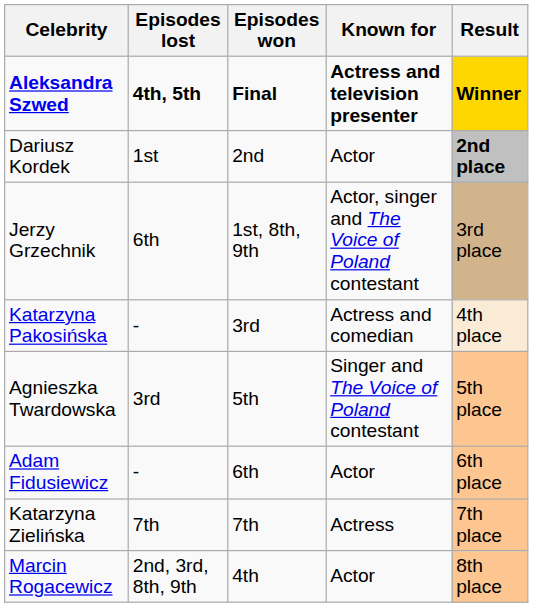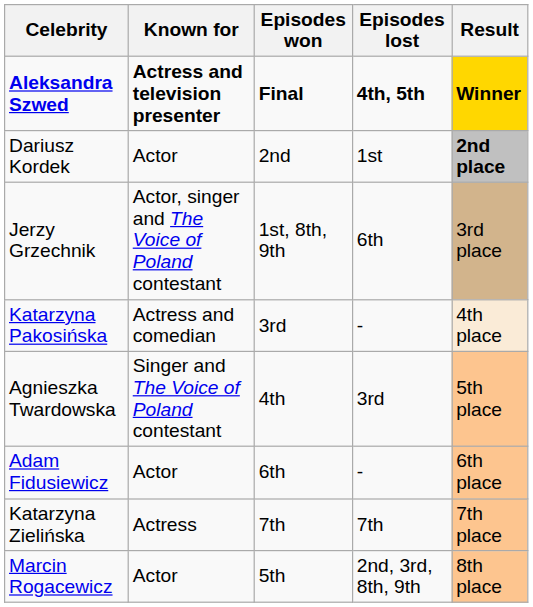 <table class="wikitable" style="font-size:100%; width:70%;">
 <tr>
 <th>Celebrity</th>
+<th>Known for</th>
+<th>Episodes won</th>
 <th>Episodes lost</th>
-<th>Episodes won</th>
-<th>Known for</th>
 <th>Result</th>
 </tr>
 <tr>
 <td><strong><a href='#'>Aleksandra Szwed</a></strong></td>
+<td><strong>Actress and television presenter</strong></td>
+<td><strong>Final</strong></td>
 <td><strong>4th, 5th</strong></td>
-<td><strong>Final</strong></td>
-<td><strong>Actress and television presenter</strong></td>
 <td bgcolor=gold><strong>Winner</strong></td>
 </tr>
 <tr>
 <td>Dariusz Kordek</td>
+<td>Actor</td>
+<td>2nd</td>
 <td>1st</td>
-<td>2nd</td>
-<td>Actor</td>
 <td bgcolor=silver><strong>2nd place</strong></td>
 </tr>
 <tr>
 <td>Jerzy Grzechnik</td>
+<td>Actor, singer and <em><a href='#'>The Voice of Poland</a></em> contestant</td>
+<td>1st, 8th, 9th</td>
 <td>6th</td>
-<td>1st, 8th, 9th</td>
-<td>Actor, singer and <em><a href='#'>The Voice of Poland</a></em> contestant</td>
 <td bgcolor=tan>3rd place</td>
 </tr>
 <tr>
 <td><a href='#'>Katarzyna Pakosińska</a></td>
+<td>Actress and comedian</td>
+<td>3rd</td>
 <td>-</td>
-<td>3rd</td>
-<td>Actress and comedian</td>
 <td bgcolor=antiquewhite>4th place</td>
 </tr>
 <tr>
 <td>Agnieszka Twardowska</td>
+<td>Singer and <em><a href='#'>The Voice of Poland</a></em> contestant</td>
+<td>4th</td>
 <td>3rd</td>
-<td>5th</td>
-<td>Singer and <em><a href='#'>The Voice of Poland</a></em> contestant</td>
 <td style="background:#fdc58f;">5th place</td>
 </tr>
 <tr>
 <td><a href='#'>Adam Fidusiewicz</a></td>
+<td>Actor</td>
+<td>6th</td>
 <td>-</td>
-<td>6th</td>
-<td>Actor</td>
 <td style="background:#fdc58f;">6th place</td>
 </tr>
 <tr>
 <td>Katarzyna Zielińska</td>
+<td>Actress</td>
 <td>7th</td>
 <td>7th</td>
-<td>Actress</td>
 <td style="background:#fdc58f;">7th place</td>
 </tr>
 <tr>
 <td><a href='#'>Marcin Rogacewicz</a></td>
+<td>Actor</td>
+<td>5th</td>
 <td>2nd, 3rd, 8th, 9th</td>
-<td>4th</td>
-<td>Actor</td>
 <td style="background:#fdc58f;">8th place</td>
 </tr>
 </table>
